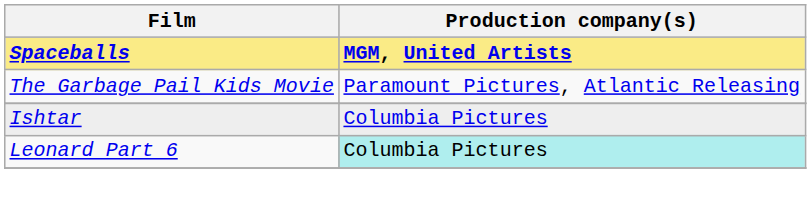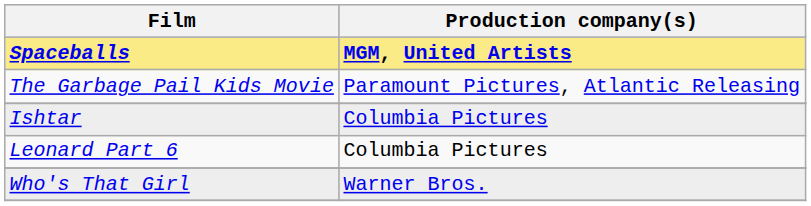 <table class="wikitable" style>
 <tr>
 <th>Film</th>
 <th>Production company(s)</th>
 </tr>
 <tr style="background:#FAEB86">
 <td><strong><em><a href='#'>Spaceballs</a></em></strong></td>
 <td><strong><a href='#'>MGM</a>, <a href='#'>United Artists</a></strong></td>
 </tr>
 <tr>
 <td><em><a href='#'>The Garbage Pail Kids Movie</a></em></td>
 <td><a href='#'>Paramount Pictures</a>, <a href='#'>Atlantic Releasing</a></td>
 </tr>
 <tr>
 </tr>
 <tr style="background:#eee;">
 <td><em><a href='#'>Ishtar</a></em></td>
 <td><a href='#'>Columbia Pictures</a></td>
 </tr>
 <tr>
 <td><em><a href='#'>Leonard Part 6</a></em></td>
-<td style="background: paleturquoise;">Columbia Pictures</td>
+<td>Columbia Pictures</td>
 </tr>
 <tr>
+</tr>
+<tr style="background:#eee;">
+<td><em><a href='#'>Who's That Girl</a></em></td>
+<td><a href='#'>Warner Bros.</a></td>
 </tr>
 <tr>
 </tr>
 </table>
